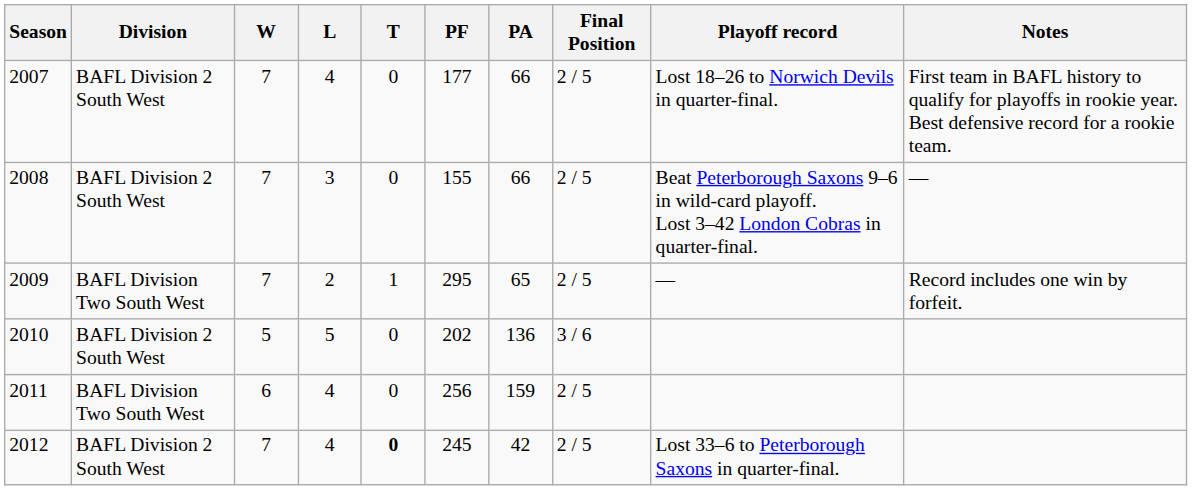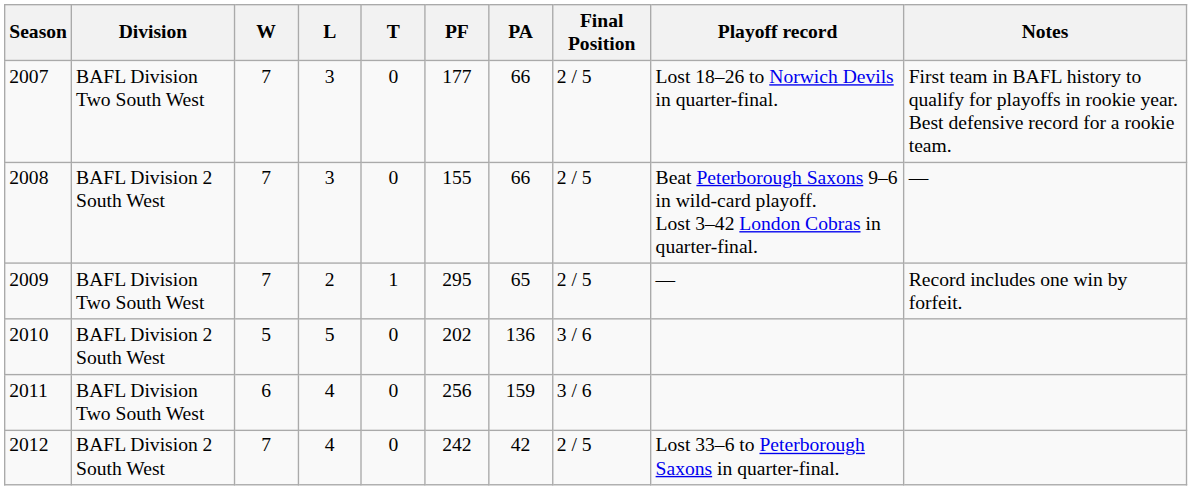 <table class="wikitable" style="font-size: 90%;">
 <tr>
 <th>Season</th>
 <th>Division</th>
 <th width="40px">W</th>
 <th width="40px">L</th>
 <th width="40px">T</th>
 <th width="40px">PF</th>
 <th width="40px">PA</th>
 <th>Final Position</th>
 <th>Playoff record</th>
 <th>Notes</th>
 </tr>
 <tr valign="top">
 <td>2007</td>
-<td>BAFL Division 2 South West</td>
+<td>BAFL Division Two South West</td>
 <td align="center">7</td>
-<td align="center">4</td>
+<td align="center">3</td>
 <td align="center">0</td>
 <td align="center">177</td>
 <td align="center">66</td>
 <td>2 / 5</td>
 <td>Lost 18–26 to <a href='#'>Norwich Devils</a> in quarter-final.</td>
 <td>First team in BAFL history to qualify for playoffs in rookie year.<br>Best defensive record for a rookie team.</td>
 </tr>
 <tr valign="top">
 <td>2008</td>
 <td>BAFL Division 2 South West</td>
 <td align="center">7</td>
 <td align="center">3</td>
 <td align="center">0</td>
 <td align="center">155</td>
 <td align="center">66</td>
 <td>2 / 5</td>
 <td>Beat <a href='#'>Peterborough Saxons</a> 9–6 in wild-card playoff.<br>Lost 3–42 <a href='#'>London Cobras</a> in quarter-final.</td>
 <td>—</td>
 </tr>
 <tr valign="top">
 <td>2009</td>
 <td>BAFL Division Two South West</td>
 <td align="center">7</td>
 <td align="center">2</td>
 <td align="center">1</td>
 <td align="center">295</td>
 <td align="center">65</td>
 <td>2 / 5</td>
 <td>—</td>
 <td>Record includes one win by forfeit.</td>
 </tr>
 <tr valign="top">
 <td>2010</td>
 <td>BAFL Division 2 South West</td>
 <td align="center">5</td>
 <td align="center">5</td>
 <td align="center">0</td>
 <td align="center">202</td>
 <td align="center">136</td>
 <td>3 / 6</td>
 <td> </td>
 <td> </td>
 </tr>
 <tr valign="top">
 <td>2011</td>
 <td>BAFL Division Two South West</td>
 <td align="center">6</td>
 <td align="center">4</td>
 <td align="center">0</td>
 <td align="center">256</td>
 <td align="center">159</td>
-<td>2 / 5</td>
+<td>3 / 6</td>
 <td> </td>
 <td> </td>
 </tr>
 <tr valign="top">
 <td>2012</td>
 <td>BAFL Division 2 South West</td>
 <td align="center">7</td>
 <td align="center">4</td>
-<td align="center"><strong>0</strong></td>
-<td align="center">245</td>
+<td align="center">0</td>
+<td align="center">242</td>
 <td align="center">42</td>
 <td>2 / 5</td>
 <td>Lost 33–6 to <a href='#'>Peterborough Saxons</a> in quarter-final.</td>
 <td> </td>
 </tr>
 </table>
